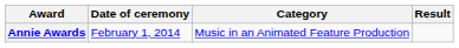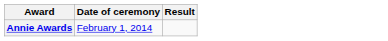 <table class="wikitable plainrowheaders">
 <tr>
 <th scope="col">Award</th>
 <th scope="col">Date of ceremony</th>
-<th scope="col">Category</th>
 <th scope="col">Result</th>
 </tr>
 <tr>
 <th scope="row"><a href='#'>Annie Awards</a></th>
 <td><a href='#'>February 1, 2014</a></td>
-<td><a href='#'>Music in an Animated Feature Production</a></td>
 <td></td>
 </tr>
 </table>
